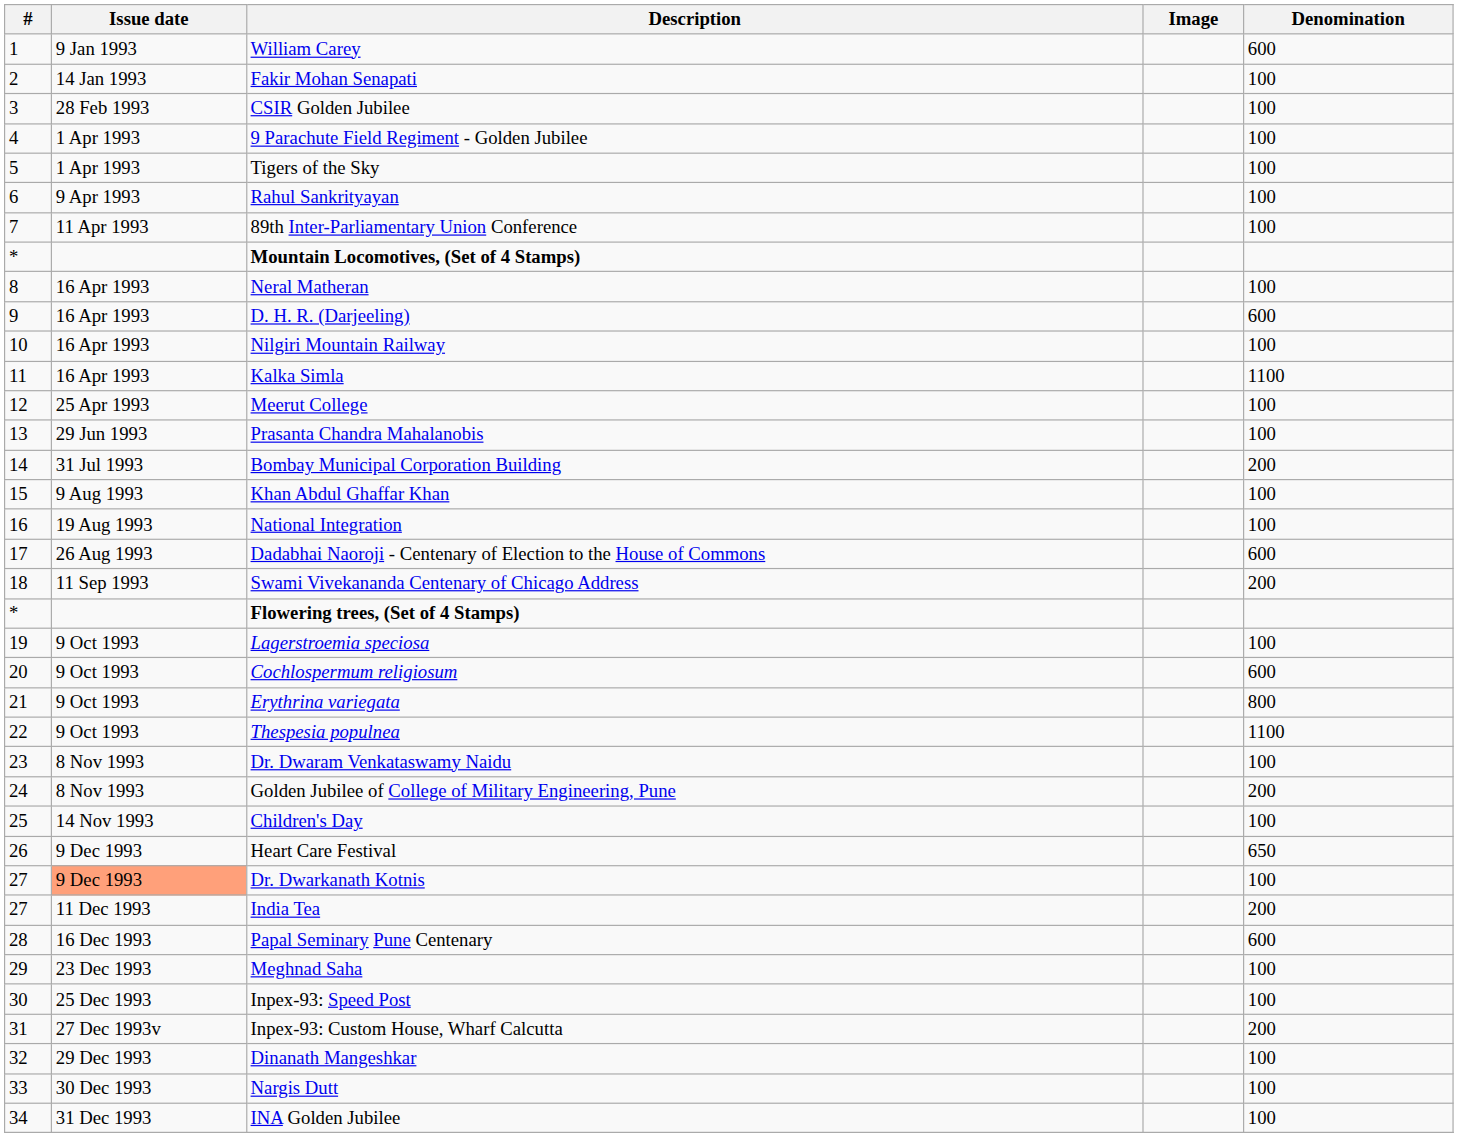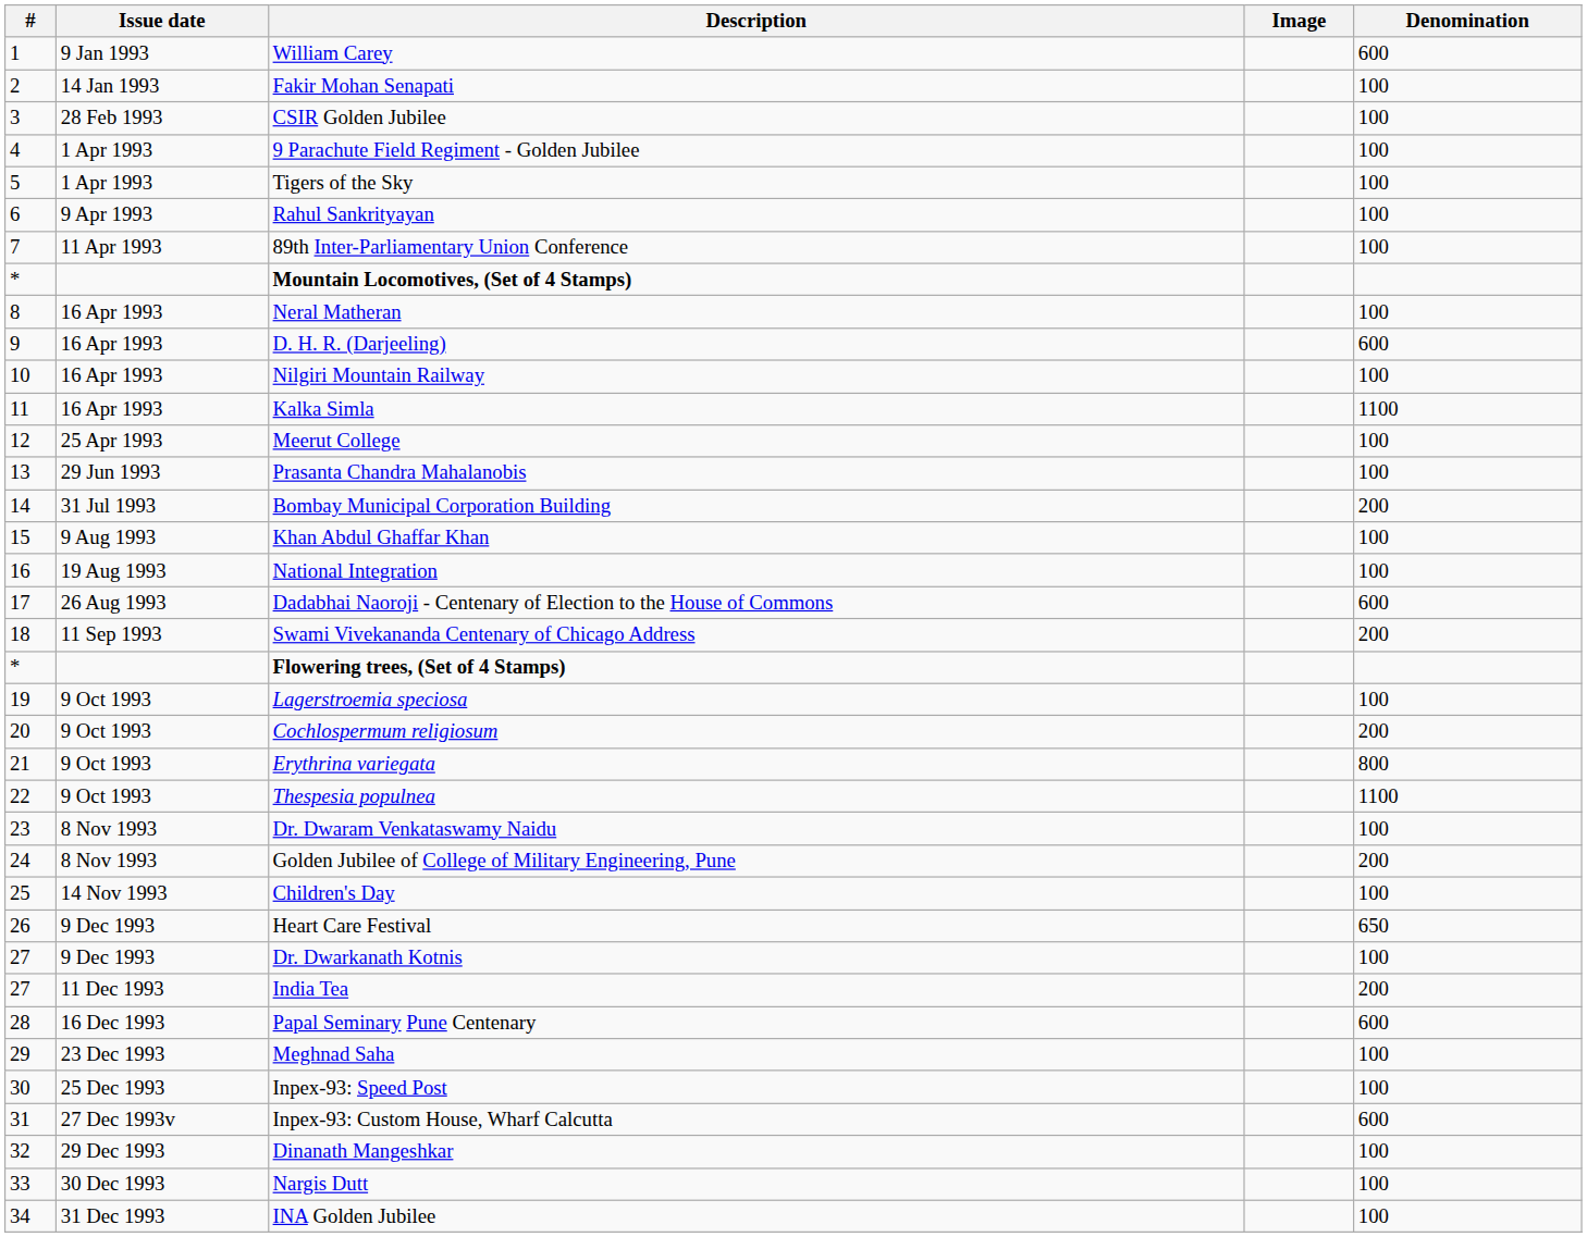 <table class="wikitable" style="text-align:justify" width="98%">
 <tr>
 <th>#</th>
 <th>Issue date</th>
 <th>Description</th>
 <th>Image</th>
 <th>Denomination</th>
 </tr>
 <tr>
 <td>1</td>
 <td>9 Jan 1993</td>
 <td><a href='#'>William Carey</a></td>
 <td></td>
 <td>600</td>
 </tr>
 <tr>
 <td>2</td>
 <td>14 Jan 1993</td>
 <td><a href='#'>Fakir Mohan Senapati</a></td>
 <td></td>
 <td>100</td>
 </tr>
 <tr>
 <td>3</td>
 <td>28 Feb 1993</td>
 <td><a href='#'>CSIR</a> Golden Jubilee</td>
 <td></td>
 <td>100</td>
 </tr>
 <tr>
 <td>4</td>
 <td>1 Apr 1993</td>
 <td><a href='#'>9 Parachute Field Regiment</a> - Golden Jubilee</td>
 <td></td>
 <td>100</td>
 </tr>
 <tr>
 <td>5</td>
 <td>1 Apr 1993</td>
 <td>Tigers of the Sky</td>
 <td></td>
 <td>100</td>
 </tr>
 <tr>
 <td>6</td>
 <td>9 Apr 1993</td>
 <td><a href='#'>Rahul Sankrityayan</a></td>
 <td></td>
 <td>100</td>
 </tr>
 <tr>
 <td>7</td>
 <td>11 Apr 1993</td>
 <td>89th <a href='#'>Inter-Parliamentary Union</a> Conference</td>
 <td></td>
 <td>100</td>
 </tr>
 <tr>
 <td>*</td>
 <td></td>
 <td><strong>Mountain Locomotives, (Set of 4 Stamps)</strong></td>
 <td></td>
 <td></td>
 </tr>
 <tr>
 <td>8</td>
 <td>16 Apr 1993</td>
 <td><a href='#'>Neral Matheran</a></td>
 <td></td>
 <td>100</td>
 </tr>
 <tr>
 <td>9</td>
 <td>16 Apr 1993</td>
 <td><a href='#'>D. H. R. (Darjeeling)</a></td>
 <td></td>
 <td>600</td>
 </tr>
 <tr>
 <td>10</td>
 <td>16 Apr 1993</td>
 <td><a href='#'>Nilgiri Mountain Railway</a></td>
 <td></td>
 <td>100</td>
 </tr>
 <tr>
 <td>11</td>
 <td>16 Apr 1993</td>
 <td><a href='#'>Kalka Simla</a></td>
 <td></td>
 <td>1100</td>
 </tr>
 <tr>
 <td>12</td>
 <td>25 Apr 1993</td>
 <td><a href='#'>Meerut College</a></td>
 <td></td>
 <td>100</td>
 </tr>
 <tr>
 <td>13</td>
 <td>29 Jun 1993</td>
 <td><a href='#'>Prasanta Chandra Mahalanobis</a></td>
 <td></td>
 <td>100</td>
 </tr>
 <tr>
 <td>14</td>
 <td>31 Jul 1993</td>
 <td><a href='#'>Bombay Municipal Corporation Building</a></td>
 <td></td>
 <td>200</td>
 </tr>
 <tr>
 <td>15</td>
 <td>9 Aug 1993</td>
 <td><a href='#'>Khan Abdul Ghaffar Khan</a></td>
 <td></td>
 <td>100</td>
 </tr>
 <tr>
 <td>16</td>
 <td>19 Aug 1993</td>
 <td><a href='#'>National Integration</a></td>
 <td></td>
 <td>100</td>
 </tr>
 <tr>
 <td>17</td>
 <td>26 Aug 1993</td>
 <td><a href='#'>Dadabhai Naoroji</a> - Centenary of Election to the <a href='#'>House of Commons</a></td>
 <td></td>
 <td>600</td>
 </tr>
 <tr>
 <td>18</td>
 <td>11 Sep 1993</td>
 <td><a href='#'>Swami Vivekananda Centenary of Chicago Address</a></td>
 <td></td>
 <td>200</td>
 </tr>
 <tr>
 <td>*</td>
 <td></td>
 <td><strong>Flowering trees, (Set of 4 Stamps)</strong></td>
 <td></td>
 <td></td>
 </tr>
 <tr>
 <td>19</td>
 <td>9 Oct 1993</td>
 <td><em><a href='#'>Lagerstroemia speciosa</a></em></td>
 <td></td>
 <td>100</td>
 </tr>
 <tr>
 <td>20</td>
 <td>9 Oct 1993</td>
 <td><em><a href='#'>Cochlospermum religiosum</a></em></td>
 <td></td>
-<td>600</td>
+<td>200</td>
 </tr>
 <tr>
 <td>21</td>
 <td>9 Oct 1993</td>
 <td><em><a href='#'>Erythrina variegata</a></em></td>
 <td></td>
 <td>800</td>
 </tr>
 <tr>
 <td>22</td>
 <td>9 Oct 1993</td>
 <td><em><a href='#'>Thespesia populnea</a></em></td>
 <td></td>
 <td>1100</td>
 </tr>
 <tr>
 <td>23</td>
 <td>8 Nov 1993</td>
 <td><a href='#'>Dr. Dwaram Venkataswamy Naidu</a></td>
 <td></td>
 <td>100</td>
 </tr>
 <tr>
 <td>24</td>
 <td>8 Nov 1993</td>
 <td>Golden Jubilee of <a href='#'>College of Military Engineering, Pune</a></td>
 <td></td>
 <td>200</td>
 </tr>
 <tr>
 <td>25</td>
 <td>14 Nov 1993</td>
 <td><a href='#'>Children's Day</a></td>
 <td></td>
 <td>100</td>
 </tr>
 <tr>
 <td>26</td>
 <td>9 Dec 1993</td>
 <td>Heart Care Festival</td>
 <td></td>
 <td>650</td>
 </tr>
 <tr>
 <td>27</td>
-<td style="background: lightsalmon;">9 Dec 1993</td>
+<td>9 Dec 1993</td>
 <td><a href='#'>Dr. Dwarkanath Kotnis</a></td>
 <td></td>
 <td>100</td>
 </tr>
 <tr>
 <td>27</td>
 <td>11 Dec 1993</td>
 <td><a href='#'>India Tea</a></td>
 <td></td>
 <td>200</td>
 </tr>
 <tr>
 <td>28</td>
 <td>16 Dec 1993</td>
 <td><a href='#'>Papal Seminary</a> <a href='#'>Pune</a> Centenary</td>
 <td></td>
 <td>600</td>
 </tr>
 <tr>
 <td>29</td>
 <td>23 Dec 1993</td>
 <td><a href='#'>Meghnad Saha</a></td>
 <td></td>
 <td>100</td>
 </tr>
 <tr>
 <td>30</td>
 <td>25 Dec 1993</td>
 <td>Inpex-93: <a href='#'>Speed Post</a></td>
 <td></td>
 <td>100</td>
 </tr>
 <tr>
 <td>31</td>
 <td>27 Dec 1993v</td>
 <td>Inpex-93: Custom House, Wharf Calcutta</td>
 <td></td>
-<td>200</td>
+<td>600</td>
 </tr>
 <tr>
 <td>32</td>
 <td>29 Dec 1993</td>
 <td><a href='#'>Dinanath Mangeshkar</a></td>
 <td></td>
 <td>100</td>
 </tr>
 <tr>
 <td>33</td>
 <td>30 Dec 1993</td>
 <td><a href='#'>Nargis Dutt</a></td>
 <td></td>
 <td>100</td>
 </tr>
 <tr>
 <td>34</td>
 <td>31 Dec 1993</td>
 <td><a href='#'>INA</a> Golden Jubilee</td>
 <td></td>
 <td>100</td>
 </tr>
 <tr>
 </tr>
 </table>
